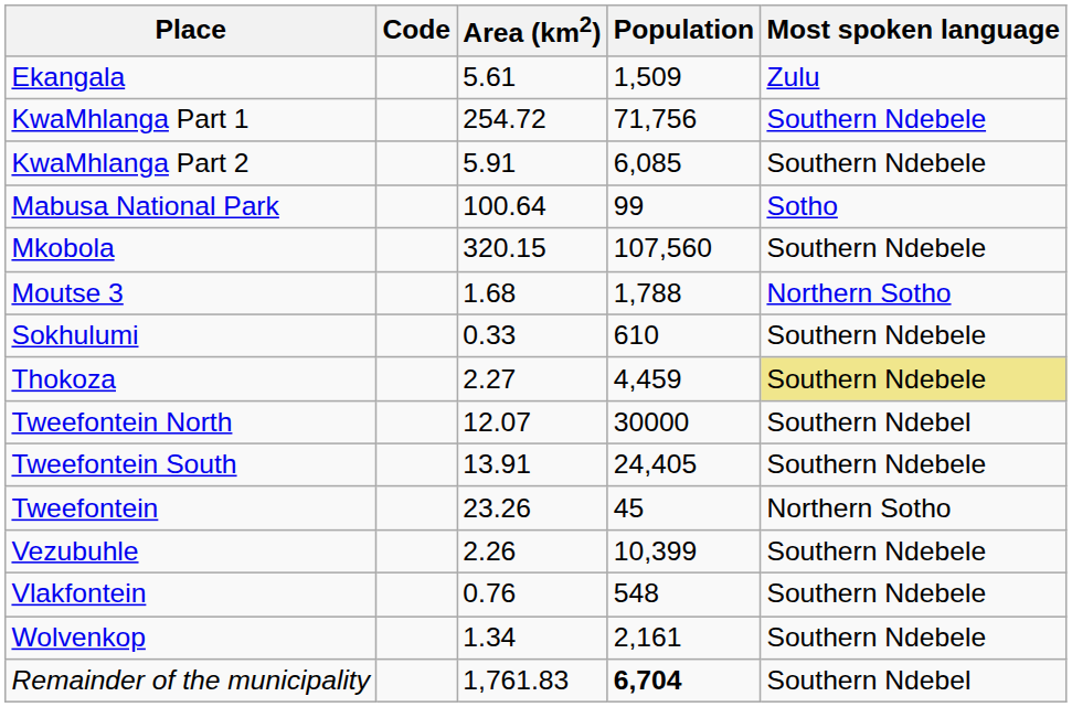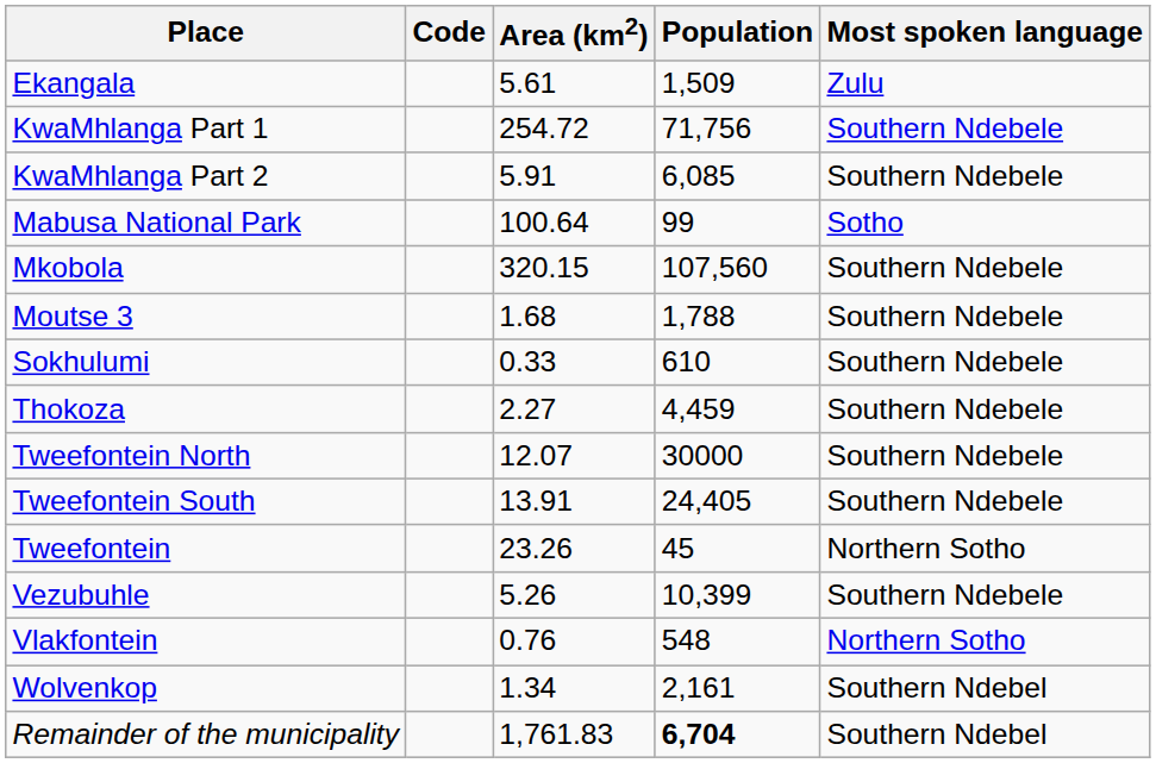 <table class="wikitable sortable">
 <tr>
 <th>Place</th>
 <th>Code</th>
 <th>Area (km<sup>2</sup>)</th>
 <th>Population</th>
 <th>Most spoken language</th>
 </tr>
 <tr>
 <td><a href='#'>Ekangala</a></td>
 <td></td>
 <td>5.61</td>
 <td>1,509</td>
 <td><a href='#'>Zulu</a></td>
 </tr>
 <tr>
 <td><a href='#'>KwaMhlanga</a> Part 1</td>
 <td></td>
 <td>254.72</td>
 <td>71,756</td>
 <td><a href='#'>Southern Ndebele</a></td>
 </tr>
 <tr>
 <td><a href='#'>KwaMhlanga</a> Part 2</td>
 <td></td>
 <td>5.91</td>
 <td>6,085</td>
 <td>Southern Ndebele</td>
 </tr>
 <tr>
 <td><a href='#'>Mabusa National Park</a></td>
 <td></td>
 <td>100.64</td>
 <td>99</td>
 <td><a href='#'>Sotho</a></td>
 </tr>
 <tr>
 <td><a href='#'>Mkobola</a></td>
 <td></td>
 <td>320.15</td>
 <td>107,560</td>
 <td>Southern Ndebele</td>
 </tr>
 <tr>
 <td><a href='#'>Moutse 3</a></td>
 <td></td>
 <td>1.68</td>
 <td>1,788</td>
-<td><a href='#'>Northern Sotho</a></td>
+<td>Southern Ndebele</td>
 </tr>
 <tr>
 <td><a href='#'>Sokhulumi</a></td>
 <td></td>
 <td>0.33</td>
 <td>610</td>
 <td>Southern Ndebele</td>
 </tr>
 <tr>
 <td><a href='#'>Thokoza</a></td>
 <td></td>
 <td>2.27</td>
 <td>4,459</td>
-<td style="background: khaki;">Southern Ndebele</td>
+<td>Southern Ndebele</td>
 </tr>
 <tr>
 <td><a href='#'>Tweefontein North</a></td>
 <td></td>
 <td>12.07</td>
 <td>30000</td>
-<td>Southern Ndebel</td>
+<td>Southern Ndebele</td>
 </tr>
 <tr>
 <td><a href='#'>Tweefontein South</a></td>
 <td></td>
 <td>13.91</td>
 <td>24,405</td>
 <td>Southern Ndebele</td>
 </tr>
 <tr>
 <td><a href='#'>Tweefontein</a></td>
 <td></td>
 <td>23.26</td>
 <td>45</td>
 <td>Northern Sotho</td>
 </tr>
 <tr>
 <td><a href='#'>Vezubuhle</a></td>
 <td></td>
-<td>2.26</td>
+<td>5.26</td>
 <td>10,399</td>
 <td>Southern Ndebele</td>
 </tr>
 <tr>
 <td><a href='#'>Vlakfontein</a></td>
 <td></td>
 <td>0.76</td>
 <td>548</td>
-<td>Southern Ndebele</td>
+<td><a href='#'>Northern Sotho</a></td>
 </tr>
 <tr>
 <td><a href='#'>Wolvenkop</a></td>
 <td></td>
 <td>1.34</td>
 <td>2,161</td>
-<td>Southern Ndebele</td>
+<td>Southern Ndebel</td>
 </tr>
 <tr>
 <td><em>Remainder of the municipality</em></td>
 <td></td>
 <td>1,761.83</td>
 <td><strong>6,704</strong></td>
 <td>Southern Ndebel</td>
 </tr>
 </table>
